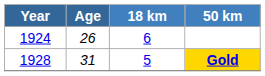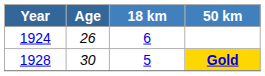 <table class="wikitable" style="font-size:95%; text-align:center; border:grey solid 1px; border-collapse:collapse; background:#ffffff;">
 <tr>
 <th style="background-color:#369; color:white; width:60px;"> Year </th>
 <th style="background-color:#369; color:white; width:40px;"> Age </th>
 <th style="background-color:#4180be; color:white; width:75px;"> 18 km </th>
 <th style="background-color:#4180be; color:white; width:75px;"> 50 km </th>
 </tr>
 <tr>
 <td><a href='#'>1924</a></td>
 <td><em>26</em></td>
 <td><a href='#'>6</a></td>
 <td><a href='#'></a></td>
 </tr>
 <tr>
 <td><a href='#'>1928</a></td>
-<td><em>31</em></td>
+<td><em>30</em></td>
 <td><a href='#'>5</a></td>
 <td style="background:gold;"><a href='#'><strong>Gold</strong></a></td>
 </tr>
 <tr>
 </tr>
 </table>
